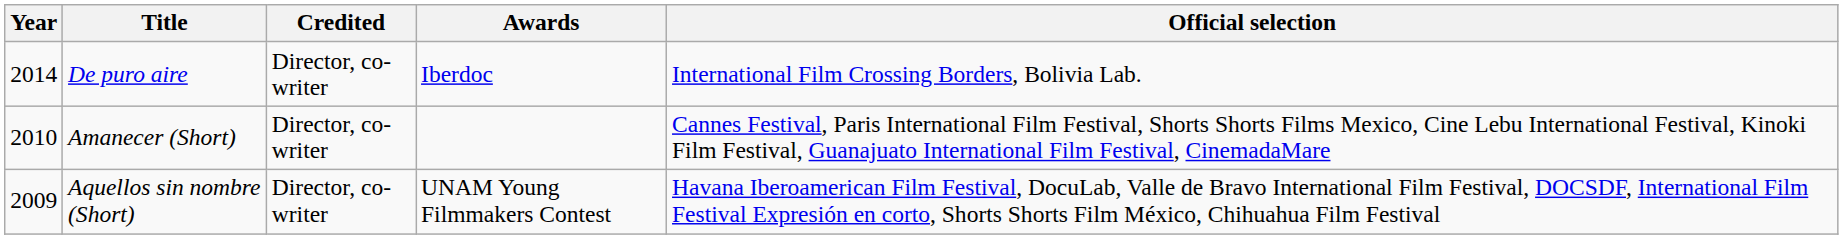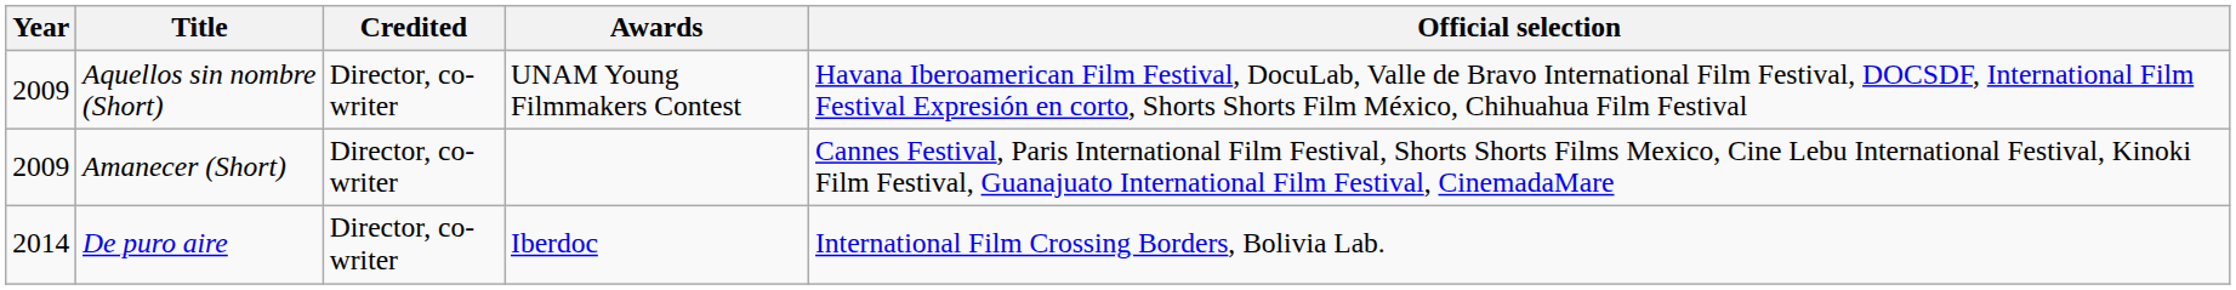 <table class="wikitable">
 <tr>
 <th>Year</th>
 <th>Title</th>
 <th>Credited</th>
 <th>Awards</th>
 <th>Official selection</th>
 </tr>
 <tr>
+<td>2009</td>
+<td><em>Aquellos sin nombre (Short)</em></td>
+<td>Director, co-writer</td>
+<td>UNAM Young Filmmakers Contest</td>
+<td><a href='#'>Havana Iberoamerican Film Festival</a>, DocuLab, Valle de Bravo International Film Festival, <a href='#'>DOCSDF</a>, <a href='#'>International Film Festival Expresión en corto</a>, Shorts Shorts Film México, Chihuahua Film Festival</td>
+</tr>
+<tr>
+<td>2009</td>
+<td><em>Amanecer (Short)</em></td>
+<td>Director, co-writer</td>
+<td></td>
+<td><a href='#'>Cannes Festival</a>, Paris International Film Festival, Shorts Shorts Films Mexico, Cine Lebu International Festival, Kinoki Film Festival, <a href='#'>Guanajuato International Film Festival</a>, <a href='#'>CinemadaMare</a></td>
+</tr>
+<tr>
 <td>2014</td>
 <td><em><a href='#'>De puro aire</a></em></td>
 <td>Director, co-writer</td>
 <td><a href='#'>Iberdoc</a></td>
 <td><a href='#'>International Film Crossing Borders</a>, Bolivia Lab.</td>
 </tr>
-<tr>
-<td>2010</td>
-<td><em>Amanecer (Short)</em></td>
-<td>Director, co-writer</td>
-<td></td>
-<td><a href='#'>Cannes Festival</a>, Paris International Film Festival, Shorts Shorts Films Mexico, Cine Lebu International Festival, Kinoki Film Festival, <a href='#'>Guanajuato International Film Festival</a>, <a href='#'>CinemadaMare</a></td>
-</tr>
-<tr>
-<td>2009</td>
-<td><em>Aquellos sin nombre (Short)</em></td>
-<td>Director, co-writer</td>
-<td>UNAM Young Filmmakers Contest</td>
-<td><a href='#'>Havana Iberoamerican Film Festival</a>, DocuLab, Valle de Bravo International Film Festival, <a href='#'>DOCSDF</a>, <a href='#'>International Film Festival Expresión en corto</a>, Shorts Shorts Film México, Chihuahua Film Festival</td>
-</tr>
 </table>
